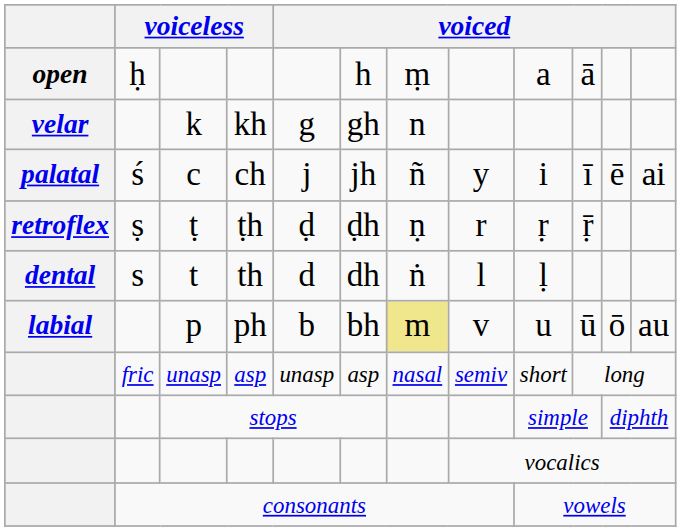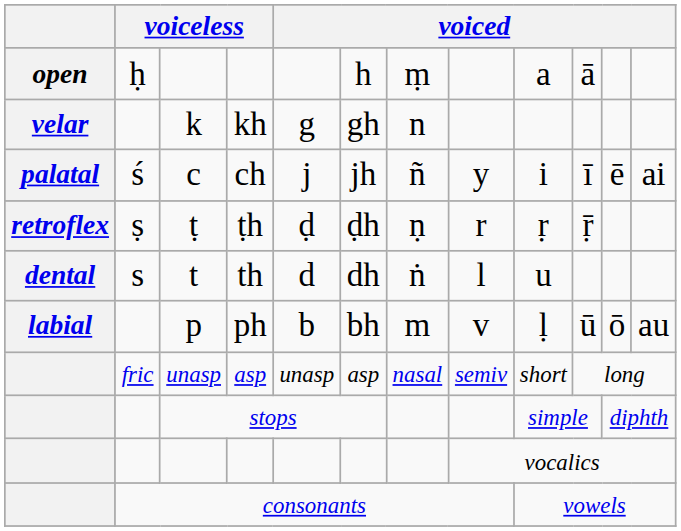 <table class="wikitable">
 <tr>
 <th></th>
 <th colspan="3"><em><a href='#'>voiceless</a></em></th>
 <th colspan="8"><em><a href='#'>voiced</a></em></th>
 </tr>
 <tr style="text-align:center;">
 <th><em>open</em></th>
 <td><big>ḥ</big></td>
 <td></td>
 <td></td>
 <td></td>
 <td><big>h</big></td>
 <td><big>ṃ</big></td>
 <td></td>
 <td><big>a</big></td>
 <td><big>ā</big></td>
 <td></td>
 <td></td>
 </tr>
 <tr style="text-align:center;">
 <th><em><a href='#'>velar</a></em></th>
 <td></td>
 <td><big>k</big></td>
 <td><big>kh</big></td>
 <td><big>g</big></td>
 <td><big>gh</big></td>
 <td><big>n</big></td>
 <td></td>
 <td></td>
 <td></td>
 <td></td>
 <td></td>
 </tr>
 <tr style="text-align:center;">
 <th><em><a href='#'>palatal</a></em></th>
 <td><big>ś</big></td>
 <td><big>c</big></td>
 <td><big>ch</big></td>
 <td><big>j</big></td>
 <td><big>jh</big></td>
 <td><big>ñ</big></td>
 <td><big>y</big></td>
 <td><big>i</big></td>
 <td><big>ī</big></td>
 <td><big>ē</big></td>
 <td><big>ai</big></td>
 </tr>
 <tr style="text-align:center;">
 <th><em><a href='#'>retroflex</a></em></th>
 <td><big>ṣ</big></td>
 <td><big>ṭ</big></td>
 <td><big>ṭh</big></td>
 <td><big>ḍ</big></td>
 <td><big>ḍh</big></td>
 <td><big>ṇ</big></td>
 <td><big>r</big></td>
 <td><big>ṛ</big></td>
 <td><big>ṝ</big></td>
 <td></td>
 <td></td>
 </tr>
 <tr style="text-align:center;">
 <th><em><a href='#'>dental</a></em></th>
 <td><big>s</big></td>
 <td><big>t</big></td>
 <td><big>th</big></td>
 <td><big>d</big></td>
 <td><big>dh</big></td>
 <td><big>ṅ</big></td>
 <td><big>l</big></td>
-<td><big>ḷ</big></td>
+<td><big>u</big></td>
 <td></td>
 <td></td>
 <td></td>
 </tr>
 <tr style="text-align:center;">
 <th><em><a href='#'>labial</a></em></th>
 <td></td>
 <td><big>p</big></td>
 <td><big>ph</big></td>
 <td><big>b</big></td>
 <td><big>bh</big></td>
-<td style="background: khaki;"><big>m</big></td>
+<td><big>m</big></td>
 <td><big>v</big></td>
-<td><big>u</big></td>
+<td><big>ḷ</big></td>
 <td><big>ū</big></td>
 <td><big>ō</big></td>
 <td><big>au</big></td>
 </tr>
 <tr style="text-align:center;">
 <th></th>
 <td><em><a href='#'><small>fric</small></a></em></td>
 <td><small><em><a href='#'>unasp</a></em></small></td>
 <td><small><em><a href='#'>asp</a></em></small></td>
 <td><em><small>unasp</small></em></td>
 <td><em><small>asp</small></em></td>
 <td><small><em><a href='#'>nasal</a></em></small></td>
 <td><small><em><a href='#'>semiv</a></em></small></td>
 <td><em><small>short</small></em></td>
 <td colspan="3"><small><em>long</em></small></td>
 </tr>
 <tr style="text-align:center;">
 <th></th>
 <td></td>
 <td colspan="4"><em><a href='#'><small>stops</small></a></em></td>
 <td></td>
 <td></td>
 <td colspan="2"><em><a href='#'><small>simple</small></a></em></td>
 <td colspan="2"><em><a href='#'><small>diphth</small></a></em></td>
 </tr>
 <tr style="text-align:center;">
 <th></th>
 <td></td>
 <td></td>
 <td></td>
 <td></td>
 <td></td>
 <td></td>
 <td colspan="5"><em><small>vocalics</small></em></td>
 </tr>
 <tr style="text-align:center;">
 <th></th>
 <td colspan="7"><em><a href='#'><small>consonants</small></a></em></td>
 <td colspan="4"><em><a href='#'><small>vowels</small></a></em></td>
 </tr>
 </table>
